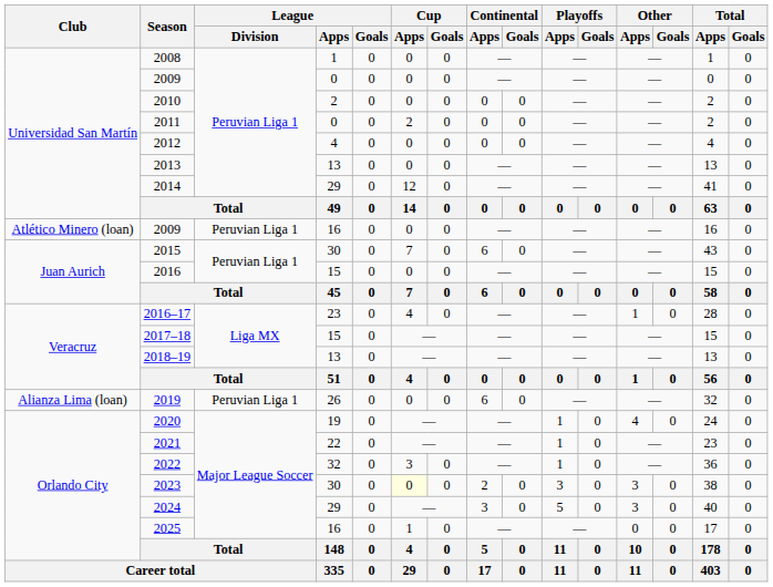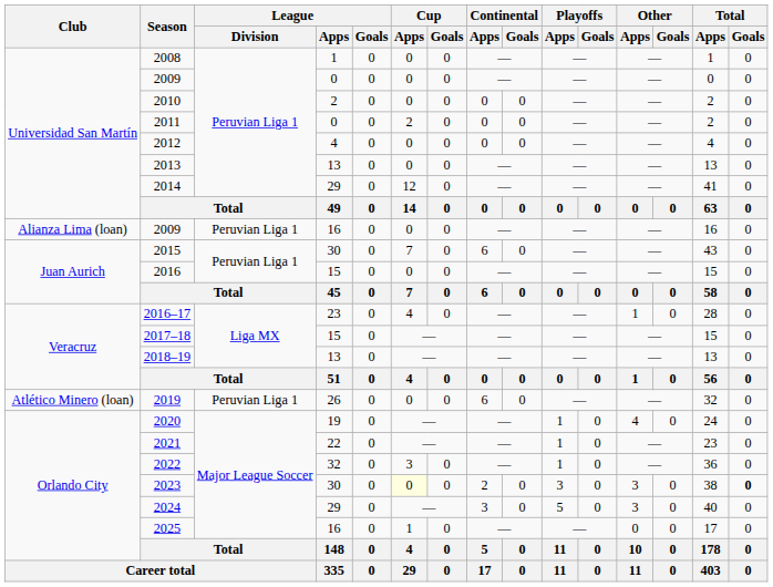 <table class="wikitable" style="text-align:center">
 <tr>
 <th rowspan="2">Club</th>
 <th rowspan="2">Season</th>
 <th colspan="3">League</th>
 <th colspan="2">Cup</th>
 <th colspan="2">Continental</th>
 <th colspan="2">Playoffs</th>
 <th colspan="2">Other</th>
 <th colspan="2">Total</th>
 </tr>
 <tr>
 <th>Division</th>
 <th>Apps</th>
 <th>Goals</th>
 <th>Apps</th>
 <th>Goals</th>
 <th>Apps</th>
 <th>Goals</th>
 <th>Apps</th>
 <th>Goals</th>
 <th>Apps</th>
 <th>Goals</th>
 <th>Apps</th>
 <th>Goals</th>
 </tr>
 <tr>
 <td rowspan="8"><a href='#'>Universidad San Martín</a></td>
 <td>2008</td>
 <td rowspan="7"><a href='#'>Peruvian Liga 1</a></td>
 <td>1</td>
 <td>0</td>
 <td>0</td>
 <td>0</td>
 <td colspan="2">—</td>
 <td colspan="2">—</td>
 <td colspan="2">—</td>
 <td>1</td>
 <td>0</td>
 </tr>
 <tr>
 <td>2009</td>
 <td>0</td>
 <td>0</td>
 <td>0</td>
 <td>0</td>
 <td colspan="2">—</td>
 <td colspan="2">—</td>
 <td colspan="2">—</td>
 <td>0</td>
 <td>0</td>
 </tr>
 <tr>
 <td>2010</td>
 <td>2</td>
 <td>0</td>
 <td>0</td>
 <td>0</td>
 <td>0</td>
 <td>0</td>
 <td colspan="2">—</td>
 <td colspan="2">—</td>
 <td>2</td>
 <td>0</td>
 </tr>
 <tr>
 <td>2011</td>
 <td>0</td>
 <td>0</td>
 <td>2</td>
 <td>0</td>
 <td>0</td>
 <td>0</td>
 <td colspan="2">—</td>
 <td colspan="2">—</td>
 <td>2</td>
 <td>0</td>
 </tr>
 <tr>
 <td>2012</td>
 <td>4</td>
 <td>0</td>
 <td>0</td>
 <td>0</td>
 <td>0</td>
 <td>0</td>
 <td colspan="2">—</td>
 <td colspan="2">—</td>
 <td>4</td>
 <td>0</td>
 </tr>
 <tr>
 <td>2013</td>
 <td>13</td>
 <td>0</td>
 <td>0</td>
 <td>0</td>
 <td colspan="2">—</td>
 <td colspan="2">—</td>
 <td colspan="2">—</td>
 <td>13</td>
 <td>0</td>
 </tr>
 <tr>
 <td>2014</td>
 <td>29</td>
 <td>0</td>
 <td>12</td>
 <td>0</td>
 <td colspan="2">—</td>
 <td colspan="2">—</td>
 <td colspan="2">—</td>
 <td>41</td>
 <td>0</td>
 </tr>
 <tr>
 <th colspan="2">Total</th>
 <th>49</th>
 <th>0</th>
 <th>14</th>
 <th>0</th>
 <th>0</th>
 <th>0</th>
 <th>0</th>
 <th>0</th>
 <th>0</th>
 <th>0</th>
 <th>63</th>
 <th>0</th>
 </tr>
 <tr>
-<td><a href='#'>Atlético Minero</a> (loan)</td>
+<td><a href='#'>Alianza Lima</a> (loan)</td>
 <td>2009</td>
 <td>Peruvian Liga 1</td>
 <td>16</td>
 <td>0</td>
 <td>0</td>
 <td>0</td>
 <td colspan="2">—</td>
 <td colspan="2">—</td>
 <td colspan="2">—</td>
 <td>16</td>
 <td>0</td>
 </tr>
 <tr>
 <td rowspan="3"><a href='#'>Juan Aurich</a></td>
 <td>2015</td>
 <td rowspan="2">Peruvian Liga 1</td>
 <td>30</td>
 <td>0</td>
 <td>7</td>
 <td>0</td>
 <td>6</td>
 <td>0</td>
 <td colspan="2">—</td>
 <td colspan="2">—</td>
 <td>43</td>
 <td>0</td>
 </tr>
 <tr>
 <td>2016</td>
 <td>15</td>
 <td>0</td>
 <td>0</td>
 <td>0</td>
 <td colspan="2">—</td>
 <td colspan="2">—</td>
 <td colspan="2">—</td>
 <td>15</td>
 <td>0</td>
 </tr>
 <tr>
 <th colspan="2">Total</th>
 <th>45</th>
 <th>0</th>
 <th>7</th>
 <th>0</th>
 <th>6</th>
 <th>0</th>
 <th>0</th>
 <th>0</th>
 <th>0</th>
 <th>0</th>
 <th>58</th>
 <th>0</th>
 </tr>
 <tr>
 <td rowspan="4"><a href='#'>Veracruz</a></td>
 <td><a href='#'>2016–17</a></td>
 <td rowspan="3"><a href='#'>Liga MX</a></td>
 <td>23</td>
 <td>0</td>
 <td>4</td>
 <td>0</td>
 <td colspan="2">—</td>
 <td colspan="2">—</td>
 <td>1</td>
 <td>0</td>
 <td>28</td>
 <td>0</td>
 </tr>
 <tr>
 <td><a href='#'>2017–18</a></td>
 <td>15</td>
 <td>0</td>
 <td colspan="2">—</td>
 <td colspan="2">—</td>
 <td colspan="2">—</td>
 <td colspan="2">—</td>
 <td>15</td>
 <td>0</td>
 </tr>
 <tr>
 <td><a href='#'>2018–19</a></td>
 <td>13</td>
 <td>0</td>
 <td colspan="2">—</td>
 <td colspan="2">—</td>
 <td colspan="2">—</td>
 <td colspan="2">—</td>
 <td>13</td>
 <td>0</td>
 </tr>
 <tr>
 <th colspan="2">Total</th>
 <th>51</th>
 <th>0</th>
 <th>4</th>
 <th>0</th>
 <th>0</th>
 <th>0</th>
 <th>0</th>
 <th>0</th>
 <th>1</th>
 <th>0</th>
 <th>56</th>
 <th>0</th>
 </tr>
 <tr>
-<td><a href='#'>Alianza Lima</a> (loan)</td>
+<td><a href='#'>Atlético Minero</a> (loan)</td>
 <td><a href='#'>2019</a></td>
 <td>Peruvian Liga 1</td>
 <td>26</td>
 <td>0</td>
 <td>0</td>
 <td>0</td>
 <td>6</td>
 <td>0</td>
 <td colspan="2">—</td>
 <td colspan="2">—</td>
 <td>32</td>
 <td>0</td>
 </tr>
 <tr>
 <td rowspan="7"><a href='#'>Orlando City</a></td>
 <td><a href='#'>2020</a></td>
 <td rowspan="6"><a href='#'>Major League Soccer</a></td>
 <td>19</td>
 <td>0</td>
 <td colspan="2">—</td>
 <td colspan="2">—</td>
 <td>1</td>
 <td>0</td>
 <td>4</td>
 <td>0</td>
 <td>24</td>
 <td>0</td>
 </tr>
 <tr>
 <td><a href='#'>2021</a></td>
 <td>22</td>
 <td>0</td>
 <td colspan="2">—</td>
 <td colspan="2">—</td>
 <td>1</td>
 <td>0</td>
 <td colspan="2">—</td>
 <td>23</td>
 <td>0</td>
 </tr>
 <tr>
 <td><a href='#'>2022</a></td>
 <td>32</td>
 <td>0</td>
 <td>3</td>
 <td>0</td>
 <td colspan="2">—</td>
 <td>1</td>
 <td>0</td>
 <td colspan="2">—</td>
 <td>36</td>
 <td>0</td>
 </tr>
 <tr>
 <td><a href='#'>2023</a></td>
 <td>30</td>
 <td>0</td>
 <td style="background: lightyellow;">0</td>
 <td>0</td>
 <td>2</td>
 <td>0</td>
 <td>3</td>
 <td>0</td>
 <td>3</td>
 <td>0</td>
 <td>38</td>
-<td>0</td>
+<td><strong>0</strong></td>
 </tr>
 <tr>
 <td><a href='#'>2024</a></td>
 <td>29</td>
 <td>0</td>
 <td colspan="2">—</td>
 <td>3</td>
 <td>0</td>
 <td>5</td>
 <td>0</td>
 <td>3</td>
 <td>0</td>
 <td>40</td>
 <td>0</td>
 </tr>
 <tr>
 <td><a href='#'>2025</a></td>
 <td>16</td>
 <td>0</td>
 <td>1</td>
 <td>0</td>
 <td colspan="2">—</td>
 <td colspan="2">—</td>
 <td>0</td>
 <td>0</td>
 <td>17</td>
 <td>0</td>
 </tr>
 <tr>
 <th colspan="2">Total</th>
 <th>148</th>
 <th>0</th>
 <th>4</th>
 <th>0</th>
 <th>5</th>
 <th>0</th>
 <th>11</th>
 <th>0</th>
 <th>10</th>
 <th>0</th>
 <th>178</th>
 <th>0</th>
 </tr>
 <tr>
 <th colspan="3">Career total</th>
 <th>335</th>
 <th>0</th>
 <th>29</th>
 <th>0</th>
 <th>17</th>
 <th>0</th>
 <th>11</th>
 <th>0</th>
 <th>11</th>
 <th>0</th>
 <th>403</th>
 <th>0</th>
 </tr>
 </table>
